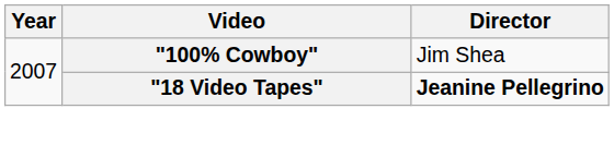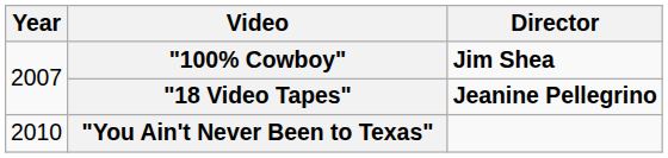 <table class="wikitable plainrowheaders">
 <tr>
 <th>Year</th>
 <th style="width:16em;">Video</th>
 <th>Director</th>
 </tr>
 <tr>
 <td rowspan="2">2007</td>
 <th scope="row">"100% Cowboy"</th>
-<td>Jim Shea</td>
+<td><strong>Jim Shea</strong></td>
 </tr>
 <tr>
 <th scope="row">"18 Video Tapes"</th>
 <td><strong>Jeanine Pellegrino</strong></td>
 </tr>
+<tr>
+<td>2010</td>
+<th scope="row">"You Ain't Never Been to Texas"</th>
+<td></td>
+</tr>
 </table>
